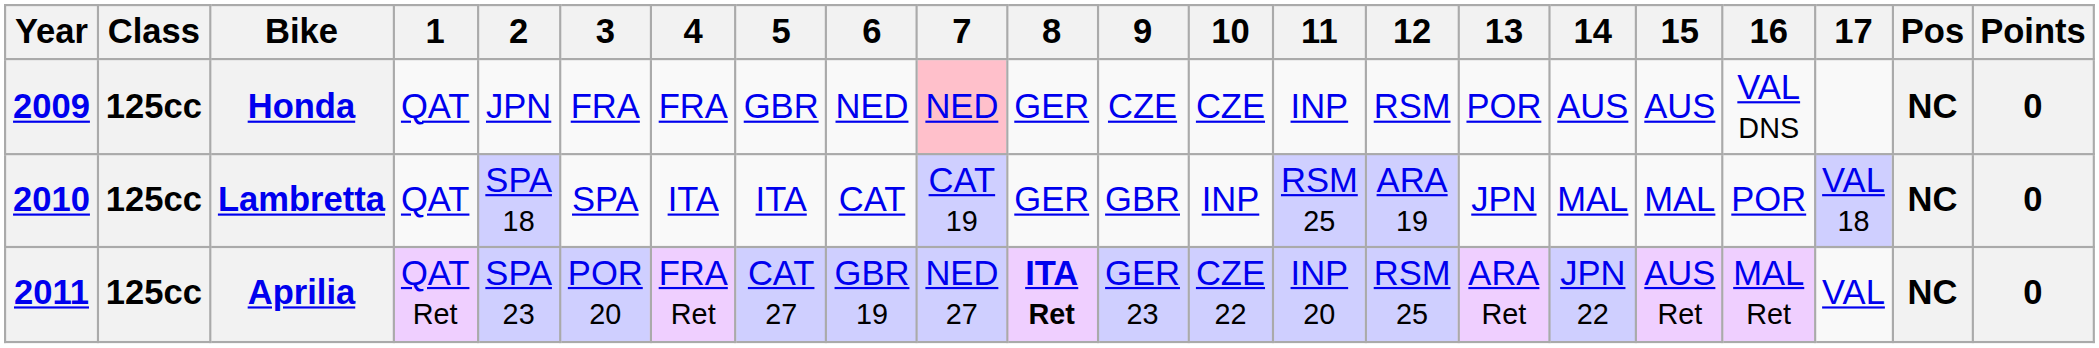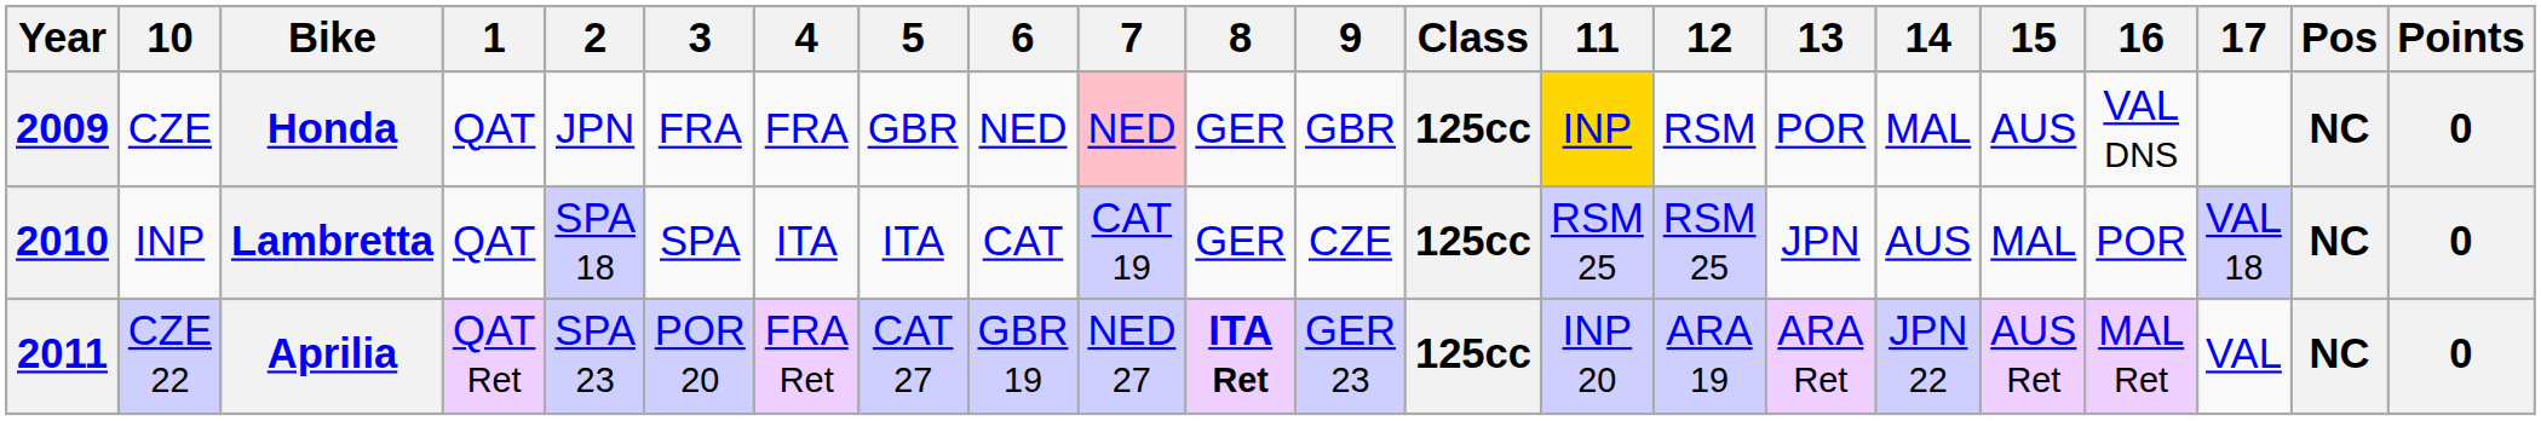 <table class="wikitable" style="text-align:center">
 <tr>
 <th>Year</th>
-<th>Class</th>
+<th>10</th>
 <th>Bike</th>
 <th>1</th>
 <th>2</th>
 <th>3</th>
 <th>4</th>
 <th>5</th>
 <th>6</th>
 <th>7</th>
 <th>8</th>
 <th>9</th>
-<th>10</th>
+<th>Class</th>
 <th>11</th>
 <th>12</th>
 <th>13</th>
 <th>14</th>
 <th>15</th>
 <th>16</th>
 <th>17</th>
 <th>Pos</th>
 <th>Points</th>
 </tr>
 <tr>
 <th align="left"><a href='#'>2009</a></th>
-<th align="left">125cc</th>
+<td><a href='#'>CZE</a></td>
 <th align="left"><a href='#'>Honda</a></th>
 <td><a href='#'>QAT</a></td>
 <td><a href='#'>JPN</a></td>
 <td><a href='#'>FRA</a></td>
 <td><a href='#'>FRA</a></td>
 <td><a href='#'>GBR</a></td>
 <td><a href='#'>NED</a></td>
 <td style="background: pink;"><a href='#'>NED</a></td>
 <td><a href='#'>GER</a></td>
-<td><a href='#'>CZE</a></td>
-<td><a href='#'>CZE</a></td>
-<td><a href='#'>INP</a></td>
+<td><a href='#'>GBR</a></td>
+<th align="left">125cc</th>
+<td style="background: gold;"><a href='#'>INP</a></td>
 <td><a href='#'>RSM</a></td>
 <td><a href='#'>POR</a></td>
-<td><a href='#'>AUS</a></td>
+<td><a href='#'>MAL</a></td>
 <td><a href='#'>AUS</a></td>
 <td><a href='#'>VAL</a><br><small>DNS</small></td>
 <td></td>
 <th>NC</th>
 <th>0</th>
 </tr>
 <tr>
 <th align="left"><a href='#'>2010</a></th>
-<th align="left">125cc</th>
+<td><a href='#'>INP</a></td>
 <th align="left"><a href='#'>Lambretta</a></th>
 <td><a href='#'>QAT</a></td>
 <td style="background:#cfcfff;"><a href='#'>SPA</a><br><small>18</small></td>
 <td><a href='#'>SPA</a></td>
 <td><a href='#'>ITA</a></td>
 <td><a href='#'>ITA</a></td>
 <td><a href='#'>CAT</a></td>
 <td style="background:#cfcfff;"><a href='#'>CAT</a><br><small>19</small></td>
 <td><a href='#'>GER</a></td>
-<td><a href='#'>GBR</a></td>
-<td><a href='#'>INP</a></td>
+<td><a href='#'>CZE</a></td>
+<th align="left">125cc</th>
 <td style="background:#cfcfff;"><a href='#'>RSM</a><br><small>25</small></td>
-<td style="background:#cfcfff;"><a href='#'>ARA</a><br><small>19</small></td>
+<td style="background:#cfcfff;"><a href='#'>RSM</a><br><small>25</small></td>
 <td><a href='#'>JPN</a></td>
-<td><a href='#'>MAL</a></td>
+<td><a href='#'>AUS</a></td>
 <td><a href='#'>MAL</a></td>
 <td><a href='#'>POR</a></td>
 <td style="background:#cfcfff;"><a href='#'>VAL</a><br><small>18</small></td>
 <th>NC</th>
 <th>0</th>
 </tr>
 <tr>
 <th align="left"><a href='#'>2011</a></th>
-<th align="left">125cc</th>
+<td style="background:#cfcfff;"><a href='#'>CZE</a><br><small>22</small></td>
 <th align="left"><a href='#'>Aprilia</a></th>
 <td style="background:#EFCFFF;"><a href='#'>QAT</a><br><small>Ret</small></td>
 <td style="background:#cfcfff;"><a href='#'>SPA</a><br><small>23</small></td>
 <td style="background:#cfcfff;"><a href='#'>POR</a><br><small>20</small></td>
 <td style="background:#EFCFFF;"><a href='#'>FRA</a><br><small>Ret</small></td>
 <td style="background:#cfcfff;"><a href='#'>CAT</a><br><small>27</small></td>
 <td style="background:#cfcfff;"><a href='#'>GBR</a><br><small>19</small></td>
 <td style="background:#cfcfff;"><a href='#'>NED</a><br><small>27</small></td>
 <td style="background:#EFCFFF;"><strong><a href='#'>ITA</a><br><small>Ret</small></strong></td>
 <td style="background:#cfcfff;"><a href='#'>GER</a><br><small>23</small></td>
-<td style="background:#cfcfff;"><a href='#'>CZE</a><br><small>22</small></td>
+<th align="left">125cc</th>
 <td style="background:#cfcfff;"><a href='#'>INP</a><br><small>20</small></td>
-<td style="background:#cfcfff;"><a href='#'>RSM</a><br><small>25</small></td>
+<td style="background:#cfcfff;"><a href='#'>ARA</a><br><small>19</small></td>
 <td style="background:#EFCFFF;"><a href='#'>ARA</a><br><small>Ret</small></td>
 <td style="background:#cfcfff;"><a href='#'>JPN</a><br><small>22</small></td>
 <td style="background:#EFCFFF;"><a href='#'>AUS</a><br><small>Ret</small></td>
 <td style="background:#EFCFFF;"><a href='#'>MAL</a><br><small>Ret</small></td>
 <td><a href='#'>VAL</a></td>
 <th>NC</th>
 <th>0</th>
 </tr>
 </table>
